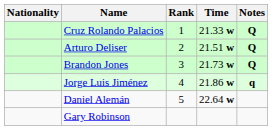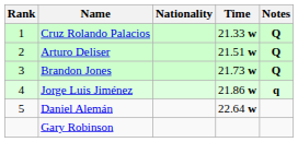 <table class="wikitable sortable" style="text-align:center">
 <tr>
+<th>Rank</th>
+<th>Name</th>
 <th>Nationality</th>
-<th>Name</th>
-<th>Rank</th>
 <th>Time</th>
 <th>Notes</th>
 </tr>
 <tr bgcolor=ccffcc>
+<td>1</td>
+<td align=left><a href='#'>Cruz Rolando Palacios</a></td>
 <td align=left></td>
-<td align=left><a href='#'>Cruz Rolando Palacios</a></td>
-<td>1</td>
 <td>21.33 <strong>w</strong></td>
 <td><strong>Q</strong></td>
 </tr>
 <tr bgcolor=ccffcc>
+<td>2</td>
+<td align=left><a href='#'>Arturo Deliser</a></td>
 <td align=left></td>
-<td align=left><a href='#'>Arturo Deliser</a></td>
-<td>2</td>
 <td>21.51 <strong>w</strong></td>
 <td><strong>Q</strong></td>
 </tr>
 <tr bgcolor=ccffcc>
+<td>3</td>
+<td align=left><a href='#'>Brandon Jones</a></td>
 <td align=left></td>
-<td align=left><a href='#'>Brandon Jones</a></td>
-<td>3</td>
 <td>21.73 <strong>w</strong></td>
 <td><strong>Q</strong></td>
 </tr>
 <tr bgcolor=ddffdd>
+<td>4</td>
+<td align=left><a href='#'>Jorge Luis Jiménez</a></td>
 <td align=left></td>
-<td align=left><a href='#'>Jorge Luis Jiménez</a></td>
-<td>4</td>
 <td>21.86 <strong>w</strong></td>
 <td><strong>q</strong></td>
 </tr>
 <tr>
+<td>5</td>
+<td align=left><a href='#'>Daniel Alemán</a></td>
 <td align=left></td>
-<td align=left><a href='#'>Daniel Alemán</a></td>
-<td>5</td>
 <td>22.64 <strong>w</strong></td>
 <td></td>
 </tr>
 <tr>
+<td></td>
+<td align=left><a href='#'>Gary Robinson</a></td>
 <td align=left></td>
-<td align=left><a href='#'>Gary Robinson</a></td>
-<td></td>
 <td></td>
 <td></td>
 </tr>
 </table>
